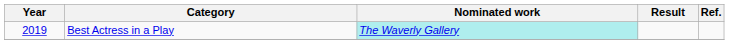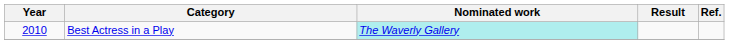 <table class=wikitable>
 <tr>
 <th scope="col" style="width:5em;">Year</th>
 <th scope="col" style="width:26em;">Category</th>
 <th scope="col" style="width:25em;">Nominated work</th>
 <th scope="col" style="width:5em;">Result</th>
 <th>Ref.</th>
 </tr>
 <tr>
-<td style="text-align:center;"><a href='#'>2019</a></td>
+<td style="text-align:center;"><a href='#'>2010</a></td>
 <td><a href='#'>Best Actress in a Play</a></td>
 <td style="background: paleturquoise;"><em><a href='#'>The Waverly Gallery</a></em></td>
 <td></td>
 <td align="center"></td>
 </tr>
 <tr>
 </tr>
 </table>
